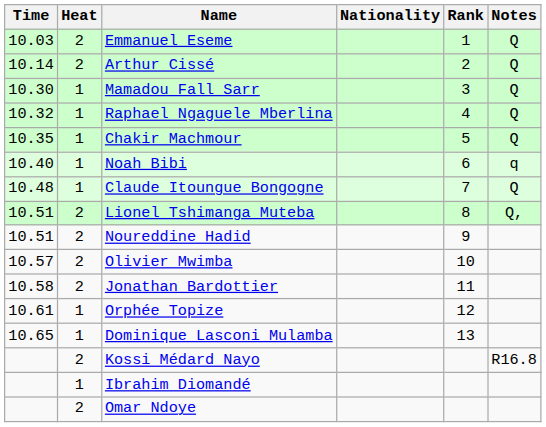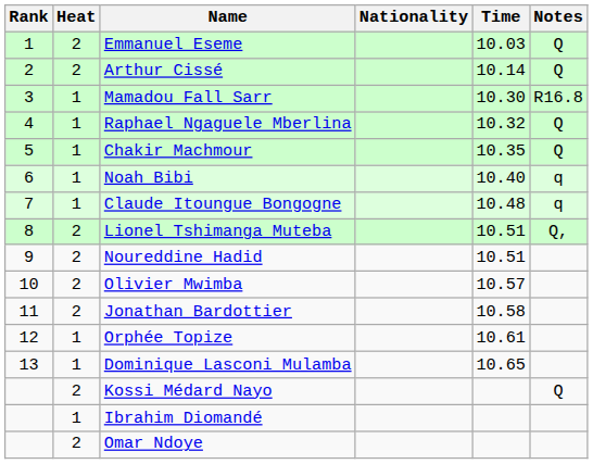 <table class="wikitable sortable" style="text-align:center; font-size:95%">
 <tr>
-<th>Time</th>
+<th>Rank</th>
 <th>Heat</th>
 <th>Name</th>
 <th>Nationality</th>
-<th>Rank</th>
+<th>Time</th>
 <th>Notes</th>
 </tr>
 <tr bgcolor=ccffcc>
-<td>10.03</td>
+<td>1</td>
 <td>2</td>
 <td align=left><a href='#'>Emmanuel Eseme</a></td>
 <td align=left></td>
-<td>1</td>
+<td>10.03</td>
 <td>Q</td>
 </tr>
 <tr bgcolor=ccffcc>
-<td>10.14</td>
+<td>2</td>
 <td>2</td>
 <td align=left><a href='#'>Arthur Cissé</a></td>
 <td align=left></td>
-<td>2</td>
+<td>10.14</td>
 <td>Q</td>
 </tr>
 <tr bgcolor=ccffcc>
-<td>10.30</td>
+<td>3</td>
 <td>1</td>
 <td align=left><a href='#'>Mamadou Fall Sarr</a></td>
 <td align=left></td>
-<td>3</td>
+<td>10.30</td>
+<td>R16.8</td>
+</tr>
+<tr bgcolor=ccffcc>
+<td>4</td>
+<td>1</td>
+<td align=left><a href='#'>Raphael Ngaguele Mberlina</a></td>
+<td align=left></td>
+<td>10.32</td>
 <td>Q</td>
 </tr>
 <tr bgcolor=ccffcc>
-<td>10.32</td>
-<td>1</td>
-<td align=left><a href='#'>Raphael Ngaguele Mberlina</a></td>
-<td align=left></td>
-<td>4</td>
-<td>Q</td>
-</tr>
-<tr bgcolor=ccffcc>
-<td>10.35</td>
+<td>5</td>
 <td>1</td>
 <td align=left><a href='#'>Chakir Machmour</a></td>
 <td align=left></td>
-<td>5</td>
+<td>10.35</td>
 <td>Q</td>
 </tr>
 <tr bgcolor=ddffdd>
-<td>10.40</td>
+<td>6</td>
 <td>1</td>
 <td align=left><a href='#'>Noah Bibi</a></td>
 <td align=left></td>
-<td>6</td>
+<td>10.40</td>
 <td>q</td>
 </tr>
 <tr bgcolor=ddffdd>
-<td>10.48</td>
+<td>7</td>
 <td>1</td>
 <td align=left><a href='#'>Claude Itoungue Bongogne</a></td>
 <td align=left></td>
-<td>7</td>
-<td>Q</td>
+<td>10.48</td>
+<td>q</td>
 </tr>
 <tr bgcolor=ccffcc>
-<td>10.51</td>
+<td>8</td>
 <td>2</td>
 <td align=left><a href='#'>Lionel Tshimanga Muteba</a></td>
 <td align=left></td>
-<td>8</td>
+<td>10.51</td>
 <td>Q, </td>
 </tr>
 <tr>
-<td>10.51</td>
+<td>9</td>
 <td>2</td>
 <td align=left><a href='#'>Noureddine Hadid</a></td>
 <td align=left></td>
-<td>9</td>
+<td>10.51</td>
 <td></td>
 </tr>
 <tr>
-<td>10.57</td>
+<td>10</td>
 <td>2</td>
 <td align=left><a href='#'>Olivier Mwimba</a></td>
 <td align=left></td>
-<td>10</td>
+<td>10.57</td>
 <td></td>
 </tr>
 <tr>
-<td>10.58</td>
+<td>11</td>
 <td>2</td>
 <td align=left><a href='#'>Jonathan Bardottier</a></td>
 <td align=left></td>
-<td>11</td>
+<td>10.58</td>
 <td></td>
 </tr>
 <tr>
-<td>10.61</td>
+<td>12</td>
 <td>1</td>
 <td align=left><a href='#'>Orphée Topize</a></td>
 <td align=left></td>
-<td>12</td>
+<td>10.61</td>
 <td></td>
 </tr>
 <tr>
-<td>10.65</td>
+<td>13</td>
 <td>1</td>
 <td align=left><a href='#'>Dominique Lasconi Mulamba</a></td>
 <td align=left></td>
-<td>13</td>
+<td>10.65</td>
 <td></td>
 </tr>
 <tr>
 <td></td>
 <td>2</td>
 <td align=left><a href='#'>Kossi Médard Nayo</a></td>
 <td align=left></td>
 <td></td>
-<td>R16.8</td>
+<td>Q</td>
 </tr>
 <tr>
 <td></td>
 <td>1</td>
 <td align=left><a href='#'>Ibrahim Diomandé</a></td>
 <td align=left></td>
 <td></td>
 <td></td>
 </tr>
 <tr>
 <td></td>
 <td>2</td>
 <td align=left><a href='#'>Omar Ndoye</a></td>
 <td align=left></td>
 <td></td>
 <td></td>
 </tr>
 </table>
